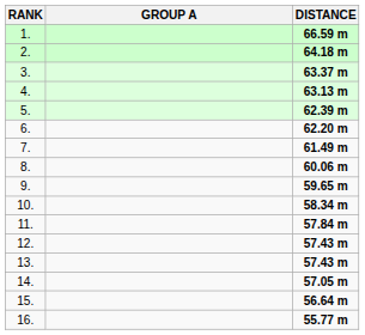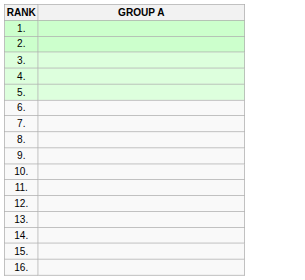 <table class="wikitable" style="border-collapse: collapse; font-size: 90%;">
 <tr>
 <th>RANK</th>
 <th style="width: 20em">GROUP A</th>
-<th style="width: 5em">DISTANCE</th>
 </tr>
 <tr style="background:#ccffcc;">
 <td align="center">1.</td>
 <td></td>
-<td align="center"><strong>66.59 m</strong></td>
 </tr>
 <tr style="background:#ccffcc;">
 <td align="center">2.</td>
 <td></td>
-<td align="center"><strong>64.18 m</strong></td>
 </tr>
 <tr style="background:#ddffdd;">
 <td align="center">3.</td>
 <td></td>
-<td align="center"><strong>63.37 m</strong></td>
 </tr>
 <tr style="background:#ddffdd;">
 <td align="center">4.</td>
 <td></td>
-<td align="center"><strong>63.13 m</strong></td>
 </tr>
 <tr style="background:#ddffdd;">
 <td align="center">5.</td>
 <td></td>
-<td align="center"><strong>62.39 m</strong></td>
 </tr>
 <tr>
 <td align="center">6.</td>
 <td></td>
-<td align="center"><strong>62.20 m</strong></td>
 </tr>
 <tr>
 <td align="center">7.</td>
 <td></td>
-<td align="center"><strong>61.49 m</strong></td>
 </tr>
 <tr>
 <td align="center">8.</td>
 <td></td>
-<td align="center"><strong>60.06 m</strong></td>
 </tr>
 <tr>
 <td align="center">9.</td>
 <td></td>
-<td align="center"><strong>59.65 m</strong></td>
 </tr>
 <tr>
 <td align="center">10.</td>
 <td></td>
-<td align="center"><strong>58.34 m</strong></td>
 </tr>
 <tr>
 <td align="center">11.</td>
 <td></td>
-<td align="center"><strong>57.84 m</strong></td>
 </tr>
 <tr>
 <td align="center">12.</td>
 <td></td>
-<td align="center"><strong>57.43 m</strong></td>
 </tr>
 <tr>
 <td align="center">13.</td>
 <td></td>
-<td align="center"><strong>57.43 m</strong></td>
 </tr>
 <tr>
 <td align="center">14.</td>
 <td></td>
-<td align="center"><strong>57.05 m</strong></td>
 </tr>
 <tr>
 <td align="center">15.</td>
 <td></td>
-<td align="center"><strong>56.64 m</strong></td>
 </tr>
 <tr>
 <td align="center">16.</td>
 <td></td>
-<td align="center"><strong>55.77 m</strong></td>
 </tr>
 </table>
